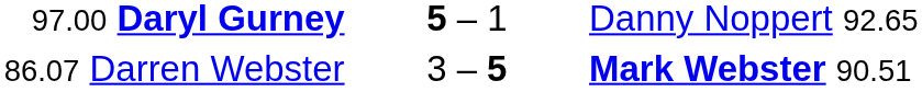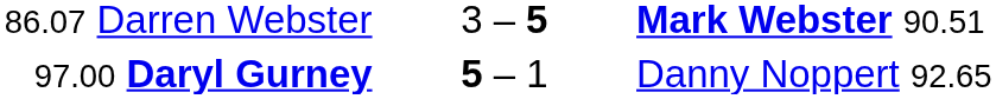 <table style="text-align:center">
 <tr>
 <th width=223></th>
 <th width=100></th>
 <th width=223></th>
 </tr>
 <tr>
+<td align=right><small>86.07</small> <a href='#'>Darren Webster</a> </td>
+<td>3 – <strong>5</strong></td>
+<td align=left> <strong><a href='#'>Mark Webster</a></strong> <small>90.51</small></td>
+</tr>
+<tr>
 <td align=right><small>97.00</small> <strong><a href='#'>Daryl Gurney</a></strong> </td>
 <td><strong>5</strong> – 1</td>
 <td align=left> <a href='#'>Danny Noppert</a> <small>92.65</small></td>
 </tr>
-<tr>
-<td align=right><small>86.07</small> <a href='#'>Darren Webster</a> </td>
-<td>3 – <strong>5</strong></td>
-<td align=left> <strong><a href='#'>Mark Webster</a></strong> <small>90.51</small></td>
-</tr>
 </table>
